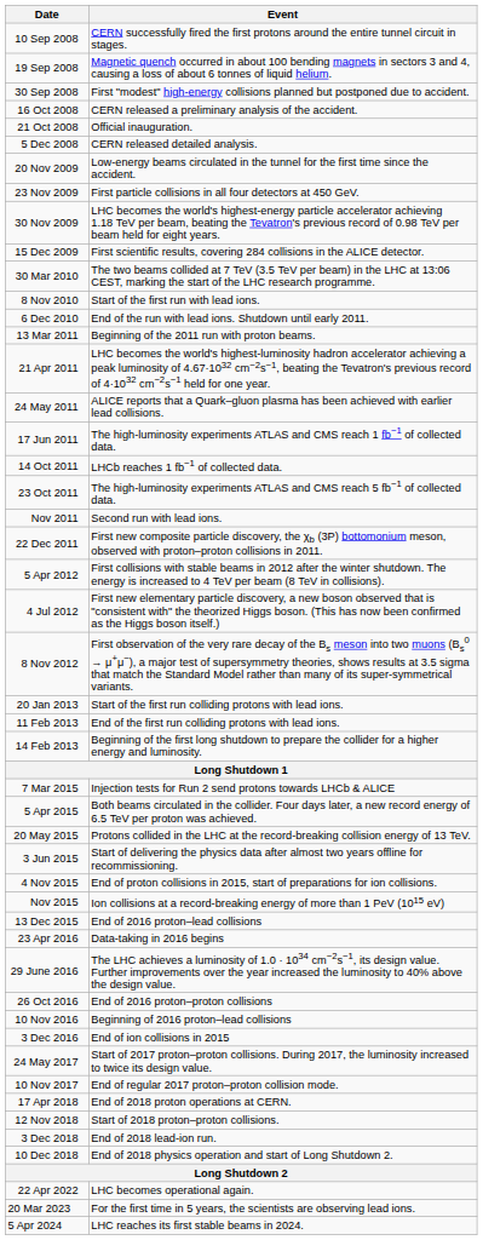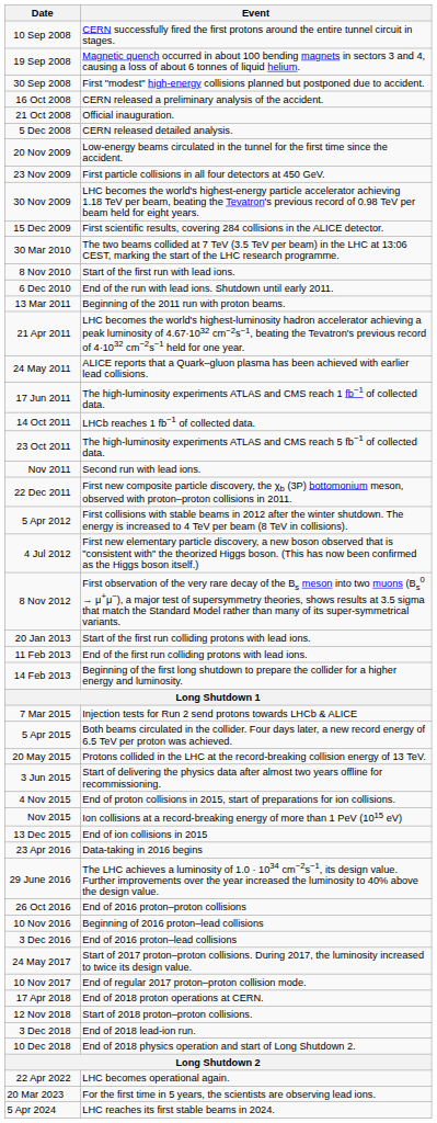 <table class="wikitable" style="font-size: 0.9em;">
 <tr>
 <th style="width: 7em;">Date</th>
 <th>Event</th>
 </tr>
 <tr>
 <td style="text-align: right; padding-right: 0.9em;">10 Sep 2008</td>
 <td><a href='#'>CERN</a> successfully fired the first protons around the entire tunnel circuit in stages.</td>
 </tr>
 <tr>
 <td style="text-align: right; padding-right: 0.9em;">19 Sep 2008</td>
 <td><a href='#'>Magnetic quench</a> occurred in about 100 bending <a href='#'>magnets</a> in sectors 3 and 4, causing a loss of about 6 tonnes of liquid <a href='#'>helium</a>.</td>
 </tr>
 <tr>
 <td style="text-align: right; padding-right: 0.9em;">30 Sep 2008</td>
 <td>First "modest" <a href='#'>high-energy</a> collisions planned but postponed due to accident.</td>
 </tr>
 <tr>
 <td style="text-align: right; padding-right: 0.9em;">16 Oct 2008</td>
 <td>CERN released a preliminary analysis of the accident.</td>
 </tr>
 <tr>
 <td style="text-align: right; padding-right: 0.9em;">21 Oct 2008</td>
 <td>Official inauguration.</td>
 </tr>
 <tr>
 <td style="text-align: right; padding-right: 0.9em;">5 Dec 2008</td>
 <td>CERN released detailed analysis.</td>
 </tr>
 <tr>
 <td style="text-align: right; padding-right: 0.9em;">20 Nov 2009</td>
 <td>Low-energy beams circulated in the tunnel for the first time since the accident.</td>
 </tr>
 <tr>
 <td style="text-align: right; padding-right: 0.9em;">23 Nov 2009</td>
 <td>First particle collisions in all four detectors at 450 GeV.</td>
 </tr>
 <tr>
 <td style="text-align: right; padding-right: 0.9em;">30 Nov 2009</td>
 <td>LHC becomes the world's highest-energy particle accelerator achieving 1.18 TeV per beam, beating the <a href='#'>Tevatron</a>'s previous record of 0.98 TeV per beam held for eight years.</td>
 </tr>
 <tr>
 <td style="text-align: right; padding-right: 0.9em;">15 Dec 2009</td>
 <td>First scientific results, covering 284 collisions in the ALICE detector.</td>
 </tr>
 <tr>
 <td style="text-align: right; padding-right: 0.9em;">30 Mar 2010</td>
 <td>The two beams collided at 7 TeV (3.5 TeV per beam) in the LHC at 13:06 CEST, marking the start of the LHC research programme.</td>
 </tr>
 <tr>
 <td style="text-align: right; padding-right: 0.9em;">8 Nov 2010</td>
 <td>Start of the first run with lead ions.</td>
 </tr>
 <tr>
 <td style="text-align: right; padding-right: 0.9em;">6 Dec 2010</td>
 <td>End of the run with lead ions. Shutdown until early 2011.</td>
 </tr>
 <tr>
 <td style="text-align: right; padding-right: 0.9em;">13 Mar 2011</td>
 <td>Beginning of the 2011 run with proton beams.</td>
 </tr>
 <tr>
 <td style="text-align: right; padding-right: 0.9em;">21 Apr 2011</td>
 <td>LHC becomes the world's highest-luminosity hadron accelerator achieving a peak luminosity of 4.67·10<sup>32</sup> cm<sup>−2</sup>s<sup>−1</sup>, beating the Tevatron's previous record of 4·10<sup>32</sup> cm<sup>−2</sup>s<sup>−1</sup> held for one year.</td>
 </tr>
 <tr>
 <td style="text-align: right; padding-right: 0.9em;">24 May 2011</td>
 <td>ALICE reports that a Quark–gluon plasma has been achieved with earlier lead collisions.</td>
 </tr>
 <tr>
 <td style="text-align: right; padding-right: 0.9em;">17 Jun 2011</td>
 <td>The high-luminosity experiments ATLAS and CMS reach 1 <a href='#'>fb<sup>−1</sup></a> of collected data.</td>
 </tr>
 <tr>
 <td style="text-align: right; padding-right: 0.9em;">14 Oct 2011</td>
 <td>LHCb reaches 1 fb<sup>−1</sup> of collected data.</td>
 </tr>
 <tr>
 <td style="text-align: right; padding-right: 0.9em;">23 Oct 2011</td>
 <td>The high-luminosity experiments ATLAS and CMS reach 5 fb<sup>−1</sup> of collected data.</td>
 </tr>
 <tr>
 <td style="text-align: right; padding-right: 0.9em;">Nov 2011</td>
 <td>Second run with lead ions.</td>
 </tr>
 <tr>
 <td style="text-align: right; padding-right: 0.9em;">22 Dec 2011</td>
 <td>First new composite particle discovery, the χ<sub>b</sub> (3P) <a href='#'>bottomonium</a> meson, observed with proton–proton collisions in 2011.</td>
 </tr>
 <tr>
 <td style="text-align: right; padding-right: 0.9em;">5 Apr 2012</td>
 <td>First collisions with stable beams in 2012 after the winter shutdown. The energy is increased to 4 TeV per beam (8 TeV in collisions).</td>
 </tr>
 <tr>
 <td style="text-align: right; padding-right: 0.9em;">4 Jul 2012</td>
 <td>First new elementary particle discovery, a new boson observed that is "consistent with" the theorized Higgs boson. (This has now been confirmed as the Higgs boson itself.)</td>
 </tr>
 <tr>
 <td style="text-align: right; padding-right: 0.9em;">8 Nov 2012</td>
 <td>First observation of the very rare decay of the B<sub>s</sub> <a href='#'>meson</a> into two <a href='#'>muons</a> (B<sub>s</sub><sup>0</sup> → μ<sup>+</sup>μ<sup>−</sup>), a major test of supersymmetry theories, shows results at 3.5 sigma that match the Standard Model rather than many of its super-symmetrical variants.</td>
 </tr>
 <tr>
 <td style="text-align: right; padding-right: 0.9em;">20 Jan 2013</td>
 <td>Start of the first run colliding protons with lead ions.</td>
 </tr>
 <tr>
 <td style="text-align: right; padding-right: 0.9em;">11 Feb 2013</td>
 <td>End of the first run colliding protons with lead ions.</td>
 </tr>
 <tr>
 <td style="text-align: right; padding-right: 0.9em;">14 Feb 2013</td>
 <td>Beginning of the first long shutdown to prepare the collider for a higher energy and luminosity.</td>
 </tr>
 <tr>
 <th colspan="2">Long Shutdown 1</th>
 </tr>
 <tr>
 <td style="text-align: right; padding-right: 0.9em;">7 Mar 2015</td>
 <td>Injection tests for Run 2 send protons towards LHCb & ALICE</td>
 </tr>
 <tr>
 <td style="text-align: right; padding-right: 0.9em;">5 Apr 2015</td>
 <td>Both beams circulated in the collider. Four days later, a new record energy of 6.5 TeV per proton was achieved.</td>
 </tr>
 <tr>
 <td style="text-align: right; padding-right: 0.9em;">20 May 2015</td>
 <td>Protons collided in the LHC at the record-breaking collision energy of 13 TeV.</td>
 </tr>
 <tr>
 <td style="text-align: right; padding-right: 0.9em;">3 Jun 2015</td>
 <td>Start of delivering the physics data after almost two years offline for recommissioning.</td>
 </tr>
 <tr>
 <td style="text-align: right; padding-right: 0.9em;">4 Nov 2015</td>
 <td>End of proton collisions in 2015, start of preparations for ion collisions.</td>
 </tr>
 <tr>
 <td style="text-align: right; padding-right: 0.9em;">Nov 2015</td>
 <td>Ion collisions at a record-breaking energy of more than 1 PeV (10<sup>15</sup> eV)</td>
 </tr>
 <tr>
 <td style="text-align: right; padding-right: 0.9em;">13 Dec 2015</td>
-<td>End of 2016 proton–lead collisions</td>
+<td>End of ion collisions in 2015</td>
 </tr>
 <tr>
 <td style="text-align: right; padding-right: 0.9em;">23 Apr 2016</td>
 <td>Data-taking in 2016 begins</td>
 </tr>
 <tr>
 <td style="text-align: right; padding-right: 0.9em; white-space: nowrap;">29 June 2016</td>
 <td>The LHC achieves a luminosity of 1.0 · 10<sup>34</sup> cm<sup>−2</sup>s<sup>−1</sup>, its design value. Further improvements over the year increased the luminosity to 40% above the design value.</td>
 </tr>
 <tr>
 <td style="text-align: right; padding-right: 0.9em;">26 Oct 2016</td>
 <td>End of 2016 proton–proton collisions</td>
 </tr>
 <tr>
 <td style="text-align: right; padding-right: 0.9em;">10 Nov 2016</td>
 <td>Beginning of 2016 proton–lead collisions</td>
 </tr>
 <tr>
 <td style="text-align: right; padding-right: 0.9em;">3 Dec 2016</td>
-<td>End of ion collisions in 2015</td>
+<td>End of 2016 proton–lead collisions</td>
 </tr>
 <tr>
 <td style="text-align: right; padding-right: 0.9em;">24 May 2017</td>
 <td>Start of 2017 proton–proton collisions. During 2017, the luminosity increased to twice its design value.</td>
 </tr>
 <tr>
 <td style="text-align: right; padding-right: 0.9em;">10 Nov 2017</td>
 <td>End of regular 2017 proton–proton collision mode.</td>
 </tr>
 <tr>
 <td style="text-align: right; padding-right: 0.9em;">17 Apr 2018</td>
 <td>End of 2018 proton operations at CERN.</td>
 </tr>
 <tr>
 <td style="text-align: right; padding-right: 0.9em;">12 Nov 2018</td>
 <td>Start of 2018 proton–proton collisions.</td>
 </tr>
 <tr>
 <td style="text-align: right; padding-right: 0.9em;">3 Dec 2018</td>
 <td>End of 2018 lead-ion run.</td>
 </tr>
 <tr>
 <td style="text-align: right; padding-right: 0.9em;">10 Dec 2018</td>
 <td>End of 2018 physics operation and start of Long Shutdown 2.</td>
 </tr>
 <tr>
 <th colspan="2">Long Shutdown 2</th>
 </tr>
 <tr>
 <td style="text-align: right; padding-right: 0.9em;">22 Apr 2022</td>
 <td>LHC becomes operational again.</td>
 </tr>
 <tr>
 <td>20 Mar 2023</td>
 <td>For the first time in 5 years, the scientists are observing lead ions.</td>
 </tr>
 <tr>
 <td>5 Apr 2024</td>
 <td>LHC reaches its first stable beams in 2024.</td>
 </tr>
 </table>
